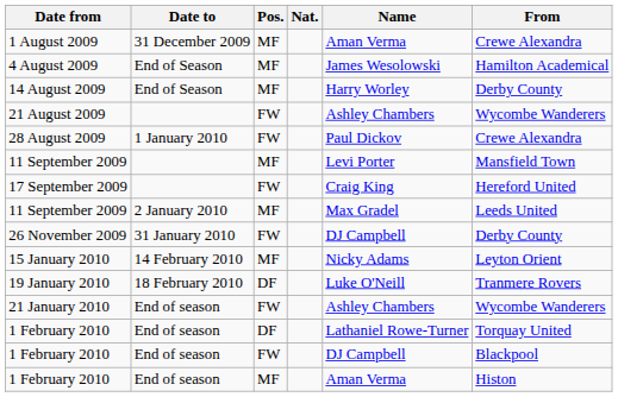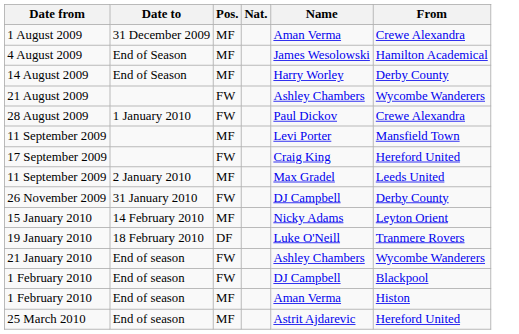 <table class="wikitable">
 <tr>
 <th>Date from</th>
 <th>Date to</th>
 <th>Pos.</th>
 <th>Nat.</th>
 <th>Name</th>
 <th>From</th>
 </tr>
 <tr>
 <td>1 August 2009</td>
 <td>31 December 2009</td>
 <td>MF</td>
 <td></td>
 <td><a href='#'>Aman Verma</a></td>
 <td><a href='#'>Crewe Alexandra</a></td>
 </tr>
 <tr>
 <td>4 August 2009</td>
 <td>End of Season</td>
 <td>MF</td>
 <td></td>
 <td><a href='#'>James Wesolowski</a></td>
 <td><a href='#'>Hamilton Academical</a></td>
 </tr>
 <tr>
 <td>14 August 2009</td>
 <td>End of Season</td>
 <td>MF</td>
 <td></td>
 <td><a href='#'>Harry Worley</a></td>
 <td><a href='#'>Derby County</a></td>
 </tr>
 <tr>
 <td>21 August 2009</td>
 <td></td>
 <td>FW</td>
 <td></td>
 <td><a href='#'>Ashley Chambers</a></td>
 <td><a href='#'>Wycombe Wanderers</a></td>
 </tr>
 <tr>
 <td>28 August 2009</td>
 <td>1 January 2010</td>
 <td>FW</td>
 <td></td>
 <td><a href='#'>Paul Dickov</a></td>
 <td><a href='#'>Crewe Alexandra</a></td>
 </tr>
 <tr>
 <td>11 September 2009</td>
 <td></td>
 <td>MF</td>
 <td></td>
 <td><a href='#'>Levi Porter</a></td>
 <td><a href='#'>Mansfield Town</a></td>
 </tr>
 <tr>
 <td>17 September 2009</td>
 <td></td>
 <td>FW</td>
 <td></td>
 <td><a href='#'>Craig King</a></td>
 <td><a href='#'>Hereford United</a></td>
 </tr>
 <tr>
 <td>11 September 2009</td>
 <td>2 January 2010</td>
 <td>MF</td>
 <td></td>
 <td><a href='#'>Max Gradel</a></td>
 <td><a href='#'>Leeds United</a></td>
 </tr>
 <tr>
 <td>26 November 2009</td>
 <td>31 January 2010</td>
 <td>FW</td>
 <td></td>
 <td><a href='#'>DJ Campbell</a></td>
 <td><a href='#'>Derby County</a></td>
 </tr>
 <tr>
 <td>15 January 2010</td>
 <td>14 February 2010</td>
 <td>MF</td>
 <td></td>
 <td><a href='#'>Nicky Adams</a></td>
 <td><a href='#'>Leyton Orient</a></td>
 </tr>
 <tr>
 <td>19 January 2010</td>
 <td>18 February 2010</td>
 <td>DF</td>
 <td></td>
 <td><a href='#'>Luke O'Neill</a></td>
 <td><a href='#'>Tranmere Rovers</a></td>
 </tr>
 <tr>
 <td>21 January 2010</td>
 <td>End of season</td>
 <td>FW</td>
 <td></td>
 <td><a href='#'>Ashley Chambers</a></td>
 <td><a href='#'>Wycombe Wanderers</a></td>
 </tr>
 <tr>
 <td>1 February 2010</td>
 <td>End of season</td>
-<td>DF</td>
-<td></td>
-<td><a href='#'>Lathaniel Rowe-Turner</a></td>
-<td><a href='#'>Torquay United</a></td>
-</tr>
-<tr>
-<td>1 February 2010</td>
-<td>End of season</td>
 <td>FW</td>
 <td></td>
 <td><a href='#'>DJ Campbell</a></td>
 <td><a href='#'>Blackpool</a></td>
 </tr>
 <tr>
 <td>1 February 2010</td>
 <td>End of season</td>
 <td>MF</td>
 <td></td>
 <td><a href='#'>Aman Verma</a></td>
 <td><a href='#'>Histon</a></td>
 </tr>
+<tr>
+<td>25 March 2010</td>
+<td>End of season</td>
+<td>MF</td>
+<td></td>
+<td><a href='#'>Astrit Ajdarevic</a></td>
+<td><a href='#'>Hereford United</a></td>
+</tr>
 </table>
